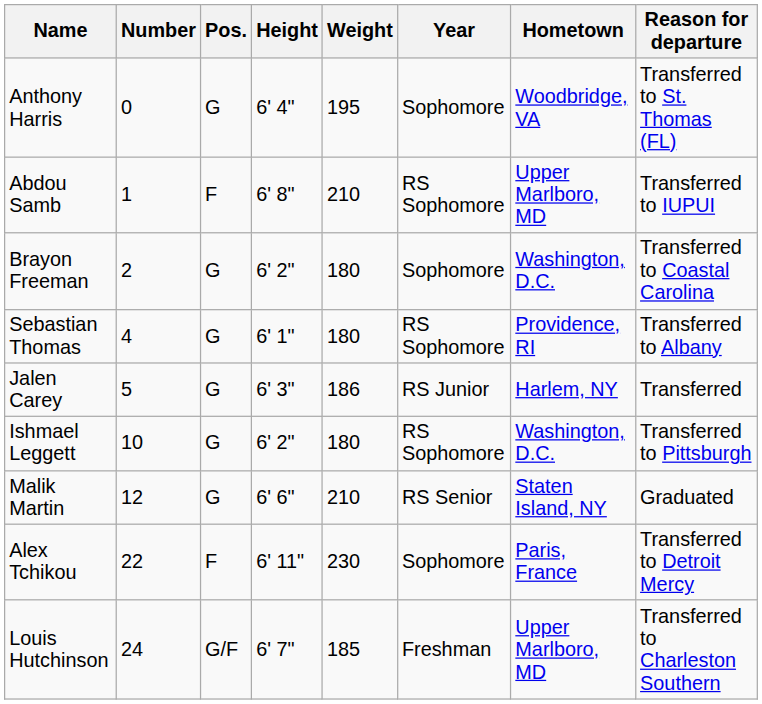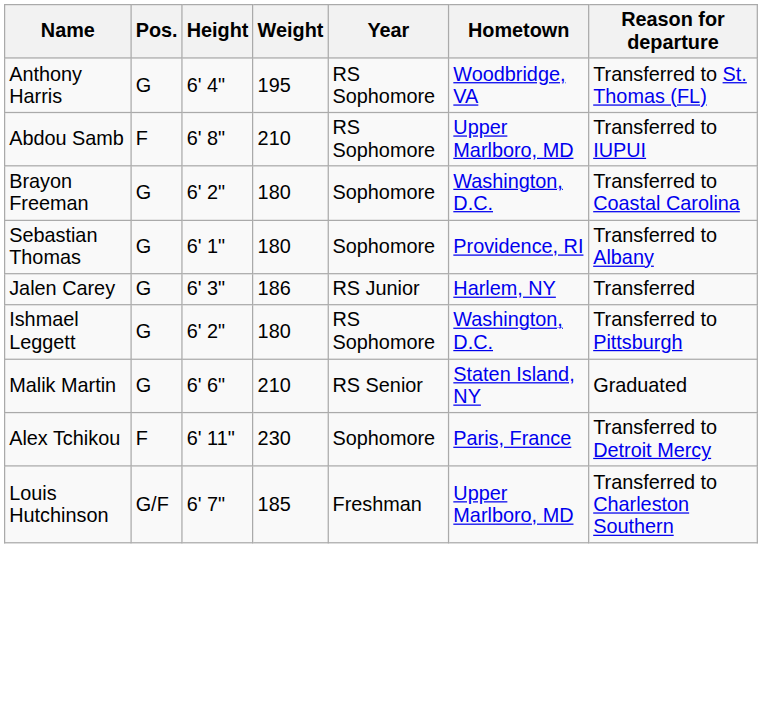 <table class="wikitable sortable" border="1">
 <tr>
 <th>Name</th>
-<th>Number</th>
 <th>Pos.</th>
 <th>Height</th>
 <th>Weight</th>
 <th>Year</th>
 <th>Hometown</th>
 <th class="unsortable">Reason for departure</th>
 </tr>
 <tr>
 <td>Anthony Harris</td>
-<td>0</td>
 <td>G</td>
 <td>6' 4"</td>
 <td>195</td>
-<td>Sophomore</td>
+<td>RS Sophomore</td>
 <td><a href='#'>Woodbridge, VA</a></td>
 <td>Transferred to <a href='#'>St. Thomas (FL)</a></td>
 </tr>
 <tr>
 <td>Abdou Samb</td>
-<td>1</td>
 <td>F</td>
 <td>6' 8"</td>
 <td>210</td>
 <td>RS Sophomore</td>
 <td><a href='#'>Upper Marlboro, MD</a></td>
 <td>Transferred to <a href='#'>IUPUI</a></td>
 </tr>
 <tr>
 <td>Brayon Freeman</td>
-<td>2</td>
 <td>G</td>
 <td>6' 2"</td>
 <td>180</td>
 <td>Sophomore</td>
 <td><a href='#'>Washington, D.C.</a></td>
 <td>Transferred to <a href='#'>Coastal Carolina</a></td>
 </tr>
 <tr>
 <td>Sebastian Thomas</td>
-<td>4</td>
 <td>G</td>
 <td>6' 1"</td>
 <td>180</td>
-<td>RS Sophomore</td>
+<td>Sophomore</td>
 <td><a href='#'>Providence, RI</a></td>
 <td>Transferred to <a href='#'>Albany</a></td>
 </tr>
 <tr>
 <td>Jalen Carey</td>
-<td>5</td>
 <td>G</td>
 <td>6' 3"</td>
 <td>186</td>
 <td>RS Junior</td>
 <td><a href='#'>Harlem, NY</a></td>
 <td>Transferred</td>
 </tr>
 <tr>
 <td>Ishmael Leggett</td>
-<td>10</td>
 <td>G</td>
 <td>6' 2"</td>
 <td>180</td>
 <td>RS Sophomore</td>
 <td><a href='#'>Washington, D.C.</a></td>
 <td>Transferred to <a href='#'>Pittsburgh</a></td>
 </tr>
 <tr>
 <td>Malik Martin</td>
-<td>12</td>
 <td>G</td>
 <td>6' 6"</td>
 <td>210</td>
 <td>RS Senior</td>
 <td><a href='#'>Staten Island, NY</a></td>
 <td>Graduated</td>
 </tr>
 <tr>
 <td>Alex Tchikou</td>
-<td>22</td>
 <td>F</td>
 <td>6' 11"</td>
 <td>230</td>
 <td>Sophomore</td>
 <td><a href='#'>Paris, France</a></td>
 <td>Transferred to <a href='#'>Detroit Mercy</a></td>
 </tr>
 <tr>
 <td>Louis Hutchinson</td>
-<td>24</td>
 <td>G/F</td>
 <td>6' 7"</td>
 <td>185</td>
 <td>Freshman</td>
 <td><a href='#'>Upper Marlboro, MD</a></td>
 <td>Transferred to <a href='#'>Charleston Southern</a></td>
 </tr>
 </table>
